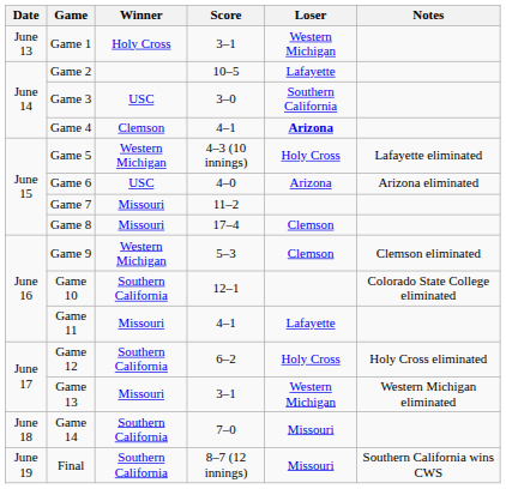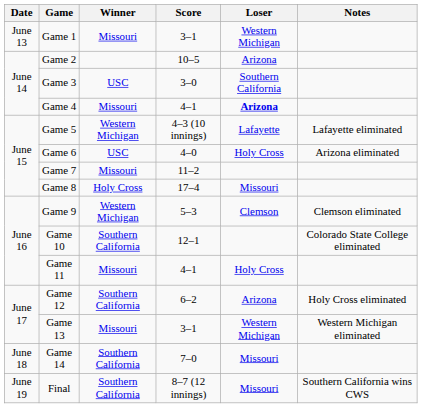 <table class="wikitable">
 <tr>
 <th>Date</th>
 <th>Game</th>
 <th>Winner</th>
 <th>Score</th>
 <th>Loser</th>
 <th>Notes</th>
 </tr>
 <tr align=center>
 <td>June 13</td>
 <td>Game 1</td>
-<td><a href='#'>Holy Cross</a></td>
+<td><a href='#'>Missouri</a></td>
 <td>3–1</td>
 <td><a href='#'>Western Michigan</a></td>
 <td></td>
 </tr>
 <tr align=center>
 <td rowspan=3>June 14</td>
 <td>Game 2</td>
 <td></td>
 <td>10–5</td>
-<td><a href='#'>Lafayette</a></td>
+<td><a href='#'>Arizona</a></td>
 <td></td>
 </tr>
 <tr align=center>
 <td>Game 3</td>
 <td><a href='#'>USC</a></td>
 <td>3–0</td>
 <td><a href='#'>Southern California</a></td>
 <td></td>
 </tr>
 <tr align=center>
 <td>Game 4</td>
-<td><a href='#'>Clemson</a></td>
+<td><a href='#'>Missouri</a></td>
 <td>4–1</td>
 <td><strong><a href='#'>Arizona</a></strong></td>
 <td></td>
 </tr>
 <tr align=center>
 <td rowspan=4>June 15</td>
 <td>Game 5</td>
 <td><a href='#'>Western Michigan</a></td>
 <td>4–3 (10 innings)</td>
-<td><a href='#'>Holy Cross</a></td>
+<td><a href='#'>Lafayette</a></td>
 <td>Lafayette eliminated</td>
 </tr>
 <tr align=center>
 <td>Game 6</td>
 <td><a href='#'>USC</a></td>
 <td>4–0</td>
-<td><a href='#'>Arizona</a></td>
+<td><a href='#'>Holy Cross</a></td>
 <td>Arizona eliminated</td>
 </tr>
 <tr align=center>
 <td>Game 7</td>
 <td><a href='#'>Missouri</a></td>
 <td>11–2</td>
 <td></td>
 <td></td>
 </tr>
 <tr align=center>
 <td>Game 8</td>
+<td><a href='#'>Holy Cross</a></td>
+<td>17–4</td>
 <td><a href='#'>Missouri</a></td>
-<td>17–4</td>
-<td><a href='#'>Clemson</a></td>
 <td></td>
 </tr>
 <tr align=center>
 <td rowspan=3>June 16</td>
 <td>Game 9</td>
 <td><a href='#'>Western Michigan</a></td>
 <td>5–3</td>
 <td><a href='#'>Clemson</a></td>
 <td>Clemson eliminated</td>
 </tr>
 <tr align=center>
 <td>Game 10</td>
 <td><a href='#'>Southern California</a></td>
 <td>12–1</td>
 <td></td>
 <td>Colorado State College eliminated</td>
 </tr>
 <tr align=center>
 <td>Game 11</td>
 <td><a href='#'>Missouri</a></td>
 <td>4–1</td>
-<td><a href='#'>Lafayette</a></td>
+<td><a href='#'>Holy Cross</a></td>
 <td></td>
 </tr>
 <tr align=center>
 <td rowspan=2>June 17</td>
 <td>Game 12</td>
 <td><a href='#'>Southern California</a></td>
 <td>6–2</td>
-<td><a href='#'>Holy Cross</a></td>
+<td><a href='#'>Arizona</a></td>
 <td>Holy Cross eliminated</td>
 </tr>
 <tr align=center>
 <td>Game 13</td>
 <td><a href='#'>Missouri</a></td>
 <td>3–1</td>
 <td><a href='#'>Western Michigan</a></td>
 <td>Western Michigan eliminated</td>
 </tr>
 <tr align=center>
 <td>June 18</td>
 <td>Game 14</td>
 <td><a href='#'>Southern California</a></td>
 <td>7–0</td>
 <td><a href='#'>Missouri</a></td>
 <td></td>
 </tr>
 <tr align=center>
 <td>June 19</td>
 <td>Final</td>
 <td><a href='#'>Southern California</a></td>
 <td>8–7 (12 innings)</td>
 <td><a href='#'>Missouri</a></td>
 <td>Southern California wins CWS</td>
 </tr>
 </table>
